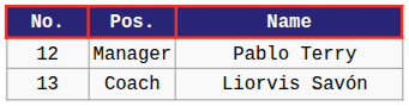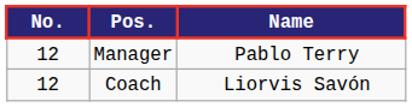 <table class="wikitable" style="text-align: center;">
 <tr>
 <th style="background:#282476; color:#FFFFFF; border:2px solid #EE3325; width: 50px;">No.</th>
 <th style="background:#282476; color:#FFFFFF; border:2px solid #EE3325; width: 50px;">Pos.</th>
 <th style="background:#282476; color:#FFFFFF; border:2px solid #EE3325; width: 150px;">Name</th>
 </tr>
 <tr>
 <td>12</td>
 <td>Manager</td>
 <td> Pablo Terry</td>
 </tr>
 <tr>
-<td>13</td>
+<td>12</td>
 <td>Coach</td>
 <td> Liorvis Savón</td>
 </tr>
 </table>
